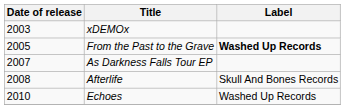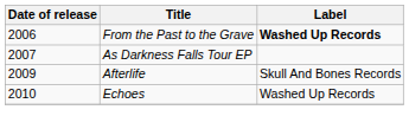 <table class="wikitable">
 <tr>
 <th>Date of release</th>
 <th>Title</th>
 <th>Label</th>
 </tr>
 <tr>
-<td>2003</td>
-<td><em>xDEMOx</em></td>
-<td></td>
-</tr>
-<tr>
-<td>2005</td>
+<td>2006</td>
 <td><em>From the Past to the Grave</em></td>
 <td><strong>Washed Up Records</strong></td>
 </tr>
 <tr>
 <td>2007</td>
 <td><em>As Darkness Falls Tour EP</em></td>
 </tr>
 <tr>
-<td>2008</td>
+<td>2009</td>
 <td><em>Afterlife</em></td>
 <td>Skull And Bones Records</td>
 </tr>
 <tr>
 <td>2010</td>
 <td><em>Echoes</em></td>
 <td>Washed Up Records</td>
 </tr>
 <tr>
 </tr>
 </table>
